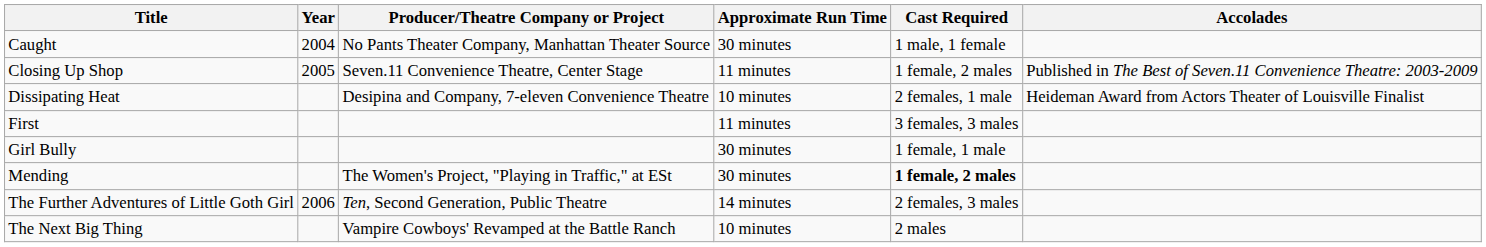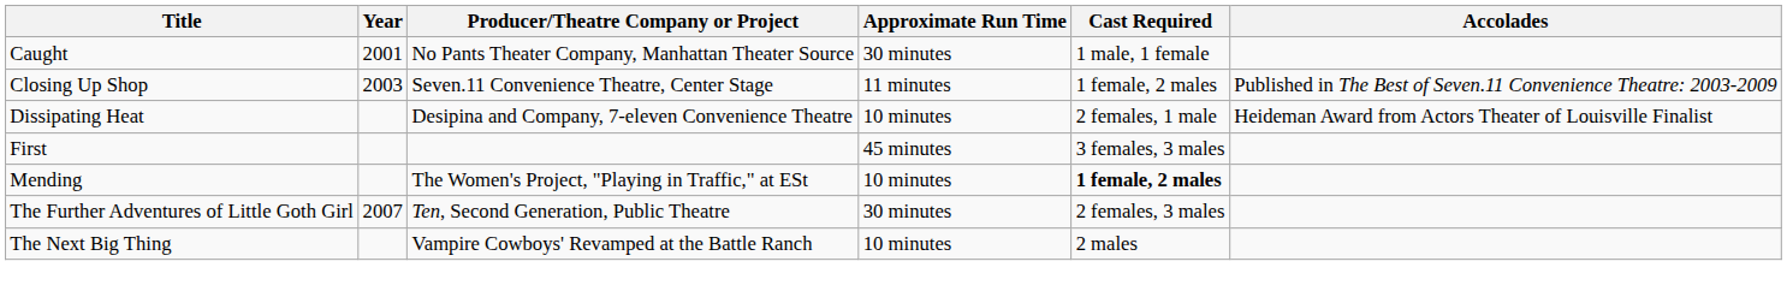 <table class="wikitable">
 <tr>
 <th>Title</th>
 <th>Year</th>
 <th>Producer/Theatre Company or Project</th>
 <th>Approximate Run Time</th>
 <th>Cast Required</th>
 <th>Accolades</th>
 </tr>
 <tr>
 <td>Caught</td>
-<td>2004</td>
+<td>2001</td>
 <td>No Pants Theater Company, Manhattan Theater Source</td>
 <td>30 minutes</td>
 <td>1 male, 1 female</td>
 <td></td>
 </tr>
 <tr>
 <td>Closing Up Shop</td>
-<td>2005</td>
+<td>2003</td>
 <td>Seven.11 Convenience Theatre, Center Stage</td>
 <td>11 minutes</td>
 <td>1 female, 2 males</td>
 <td>Published in <em>The Best of Seven.11 Convenience Theatre: 2003-2009</em></td>
 </tr>
 <tr>
 <td>Dissipating Heat</td>
 <td></td>
 <td>Desipina and Company, 7-eleven Convenience Theatre</td>
 <td>10 minutes</td>
 <td>2 females, 1 male</td>
 <td>Heideman Award from Actors Theater of Louisville Finalist</td>
 </tr>
 <tr>
 <td>First</td>
 <td></td>
 <td></td>
-<td>11 minutes</td>
+<td>45 minutes</td>
 <td>3 females, 3 males</td>
-<td></td>
-</tr>
-<tr>
-<td>Girl Bully</td>
-<td></td>
-<td></td>
-<td>30 minutes</td>
-<td>1 female, 1 male</td>
 <td></td>
 </tr>
 <tr>
 <td>Mending</td>
 <td></td>
 <td>The Women's Project, "Playing in Traffic," at ESt</td>
-<td>30 minutes</td>
+<td>10 minutes</td>
 <td><strong>1 female, 2 males</strong></td>
 <td></td>
 </tr>
 <tr>
 <td>The Further Adventures of Little Goth Girl</td>
-<td>2006</td>
+<td>2007</td>
 <td><em>Ten</em>, Second Generation, Public Theatre</td>
-<td>14 minutes</td>
+<td>30 minutes</td>
 <td>2 females, 3 males</td>
 <td></td>
 </tr>
 <tr>
 <td>The Next Big Thing</td>
 <td></td>
 <td>Vampire Cowboys' Revamped at the Battle Ranch</td>
 <td>10 minutes</td>
 <td>2 males</td>
 <td></td>
 </tr>
 </table>
